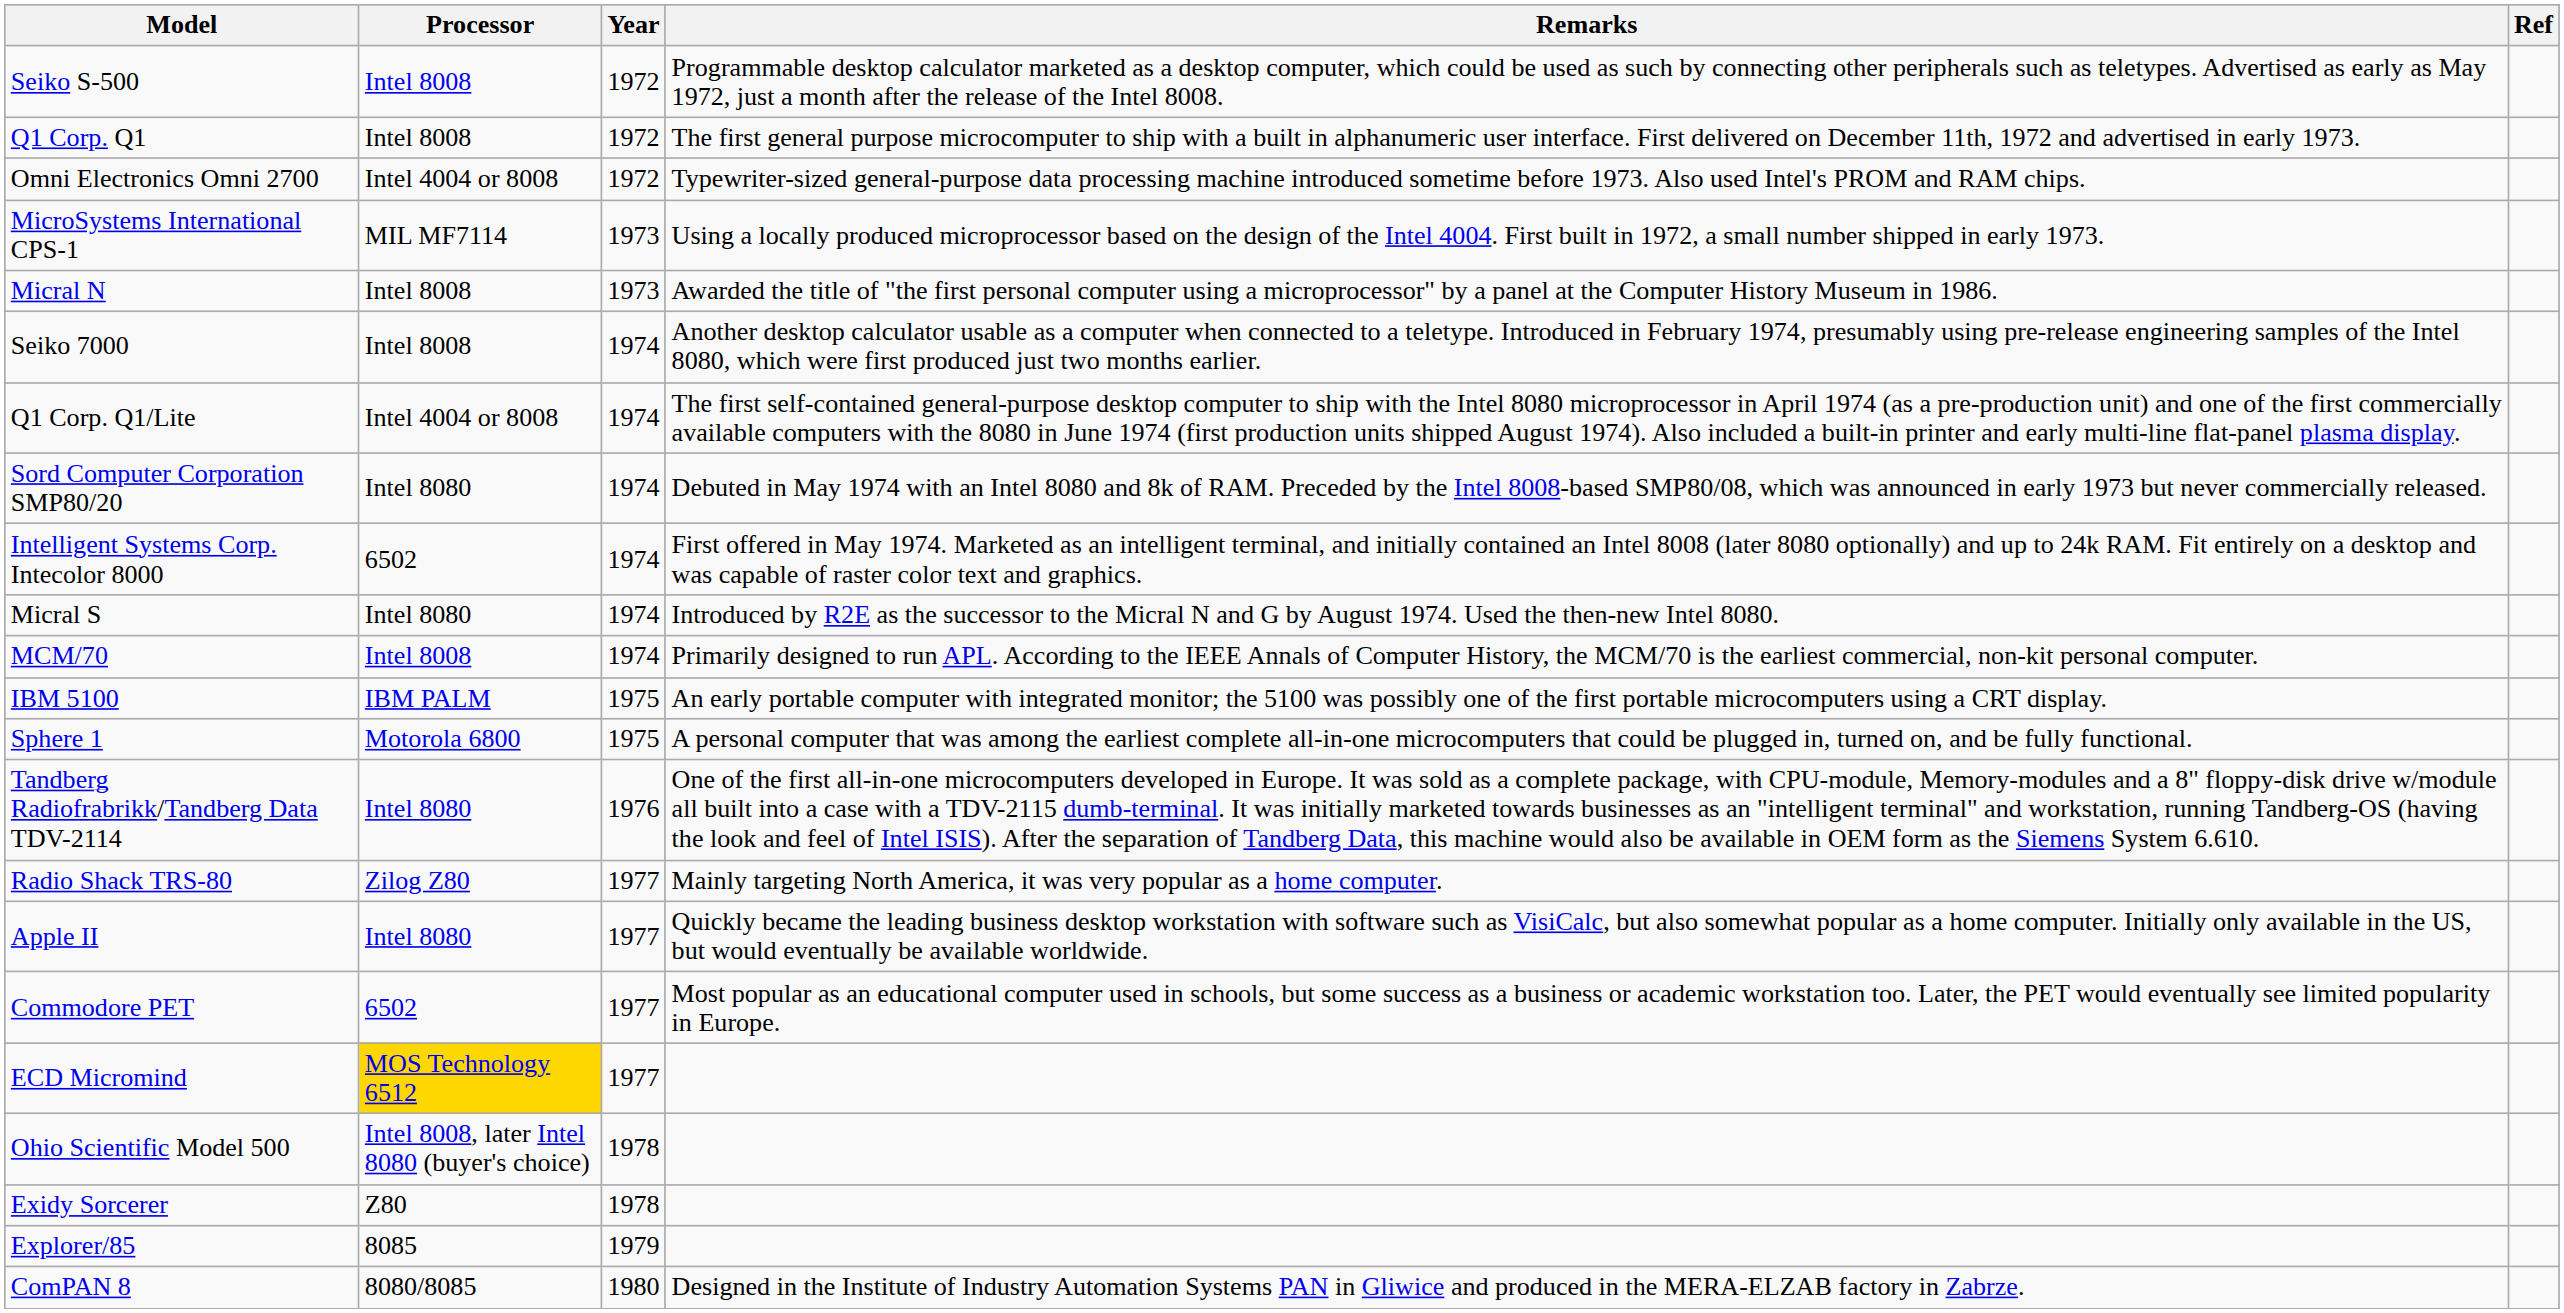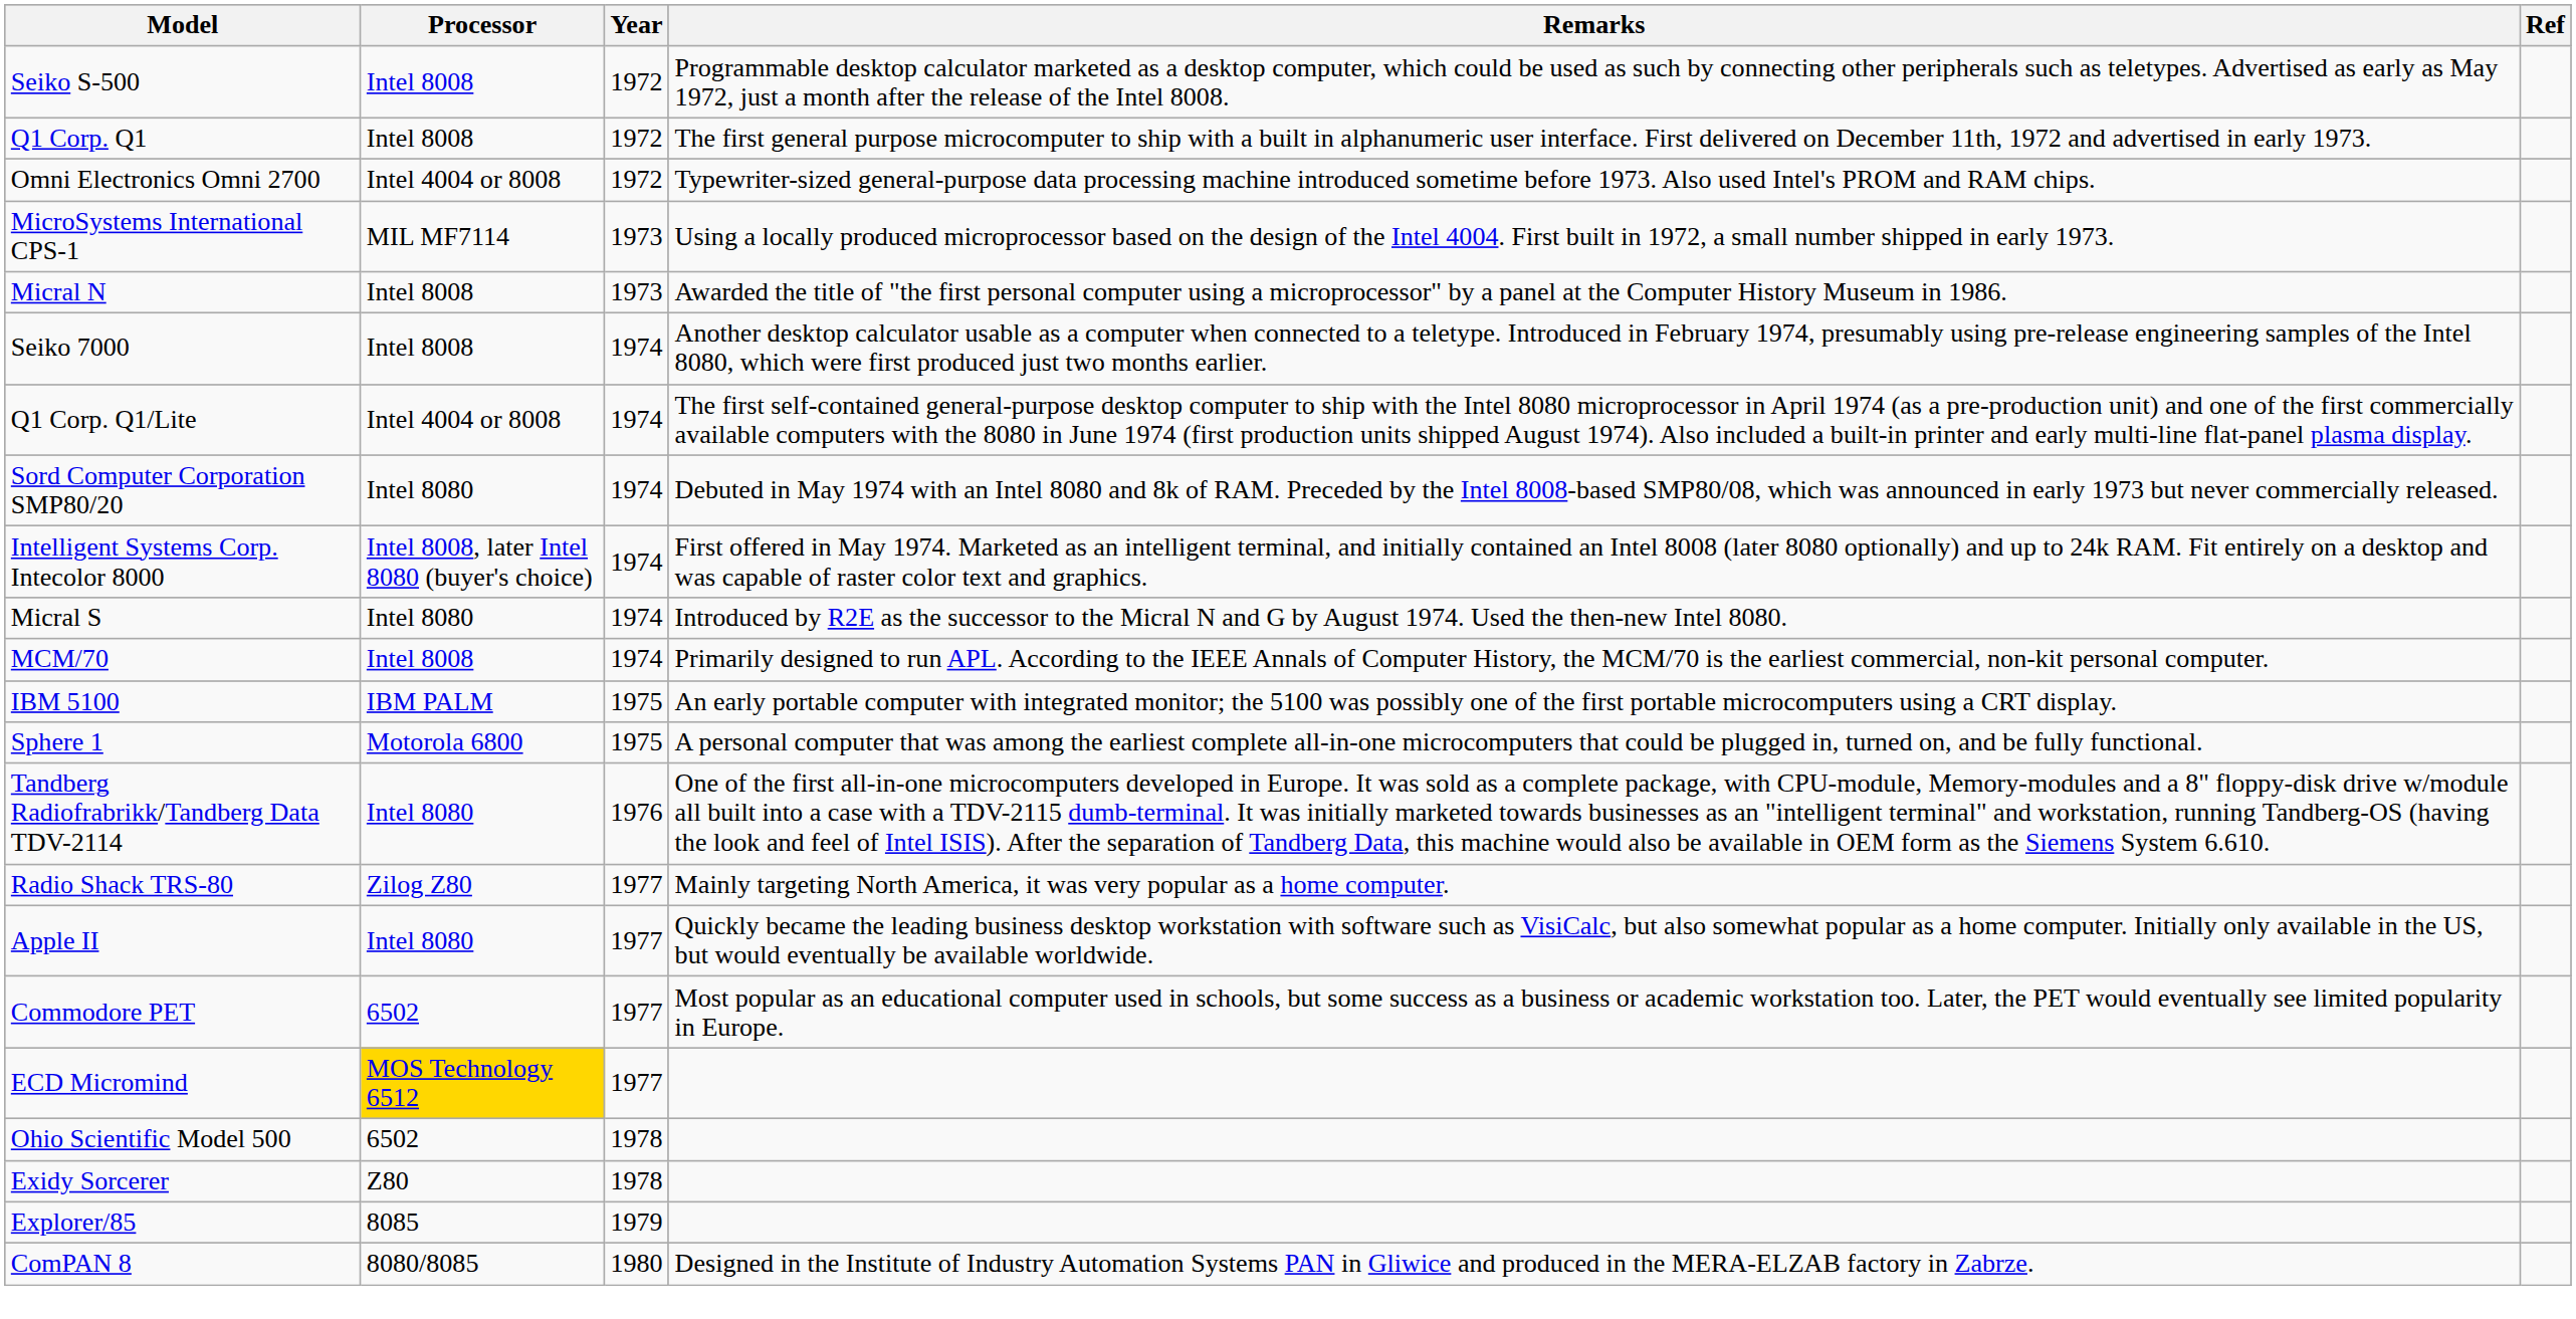 <table class="wikitable sortable">
 <tr>
 <th>Model</th>
 <th>Processor</th>
 <th>Year</th>
 <th class="unsortable">Remarks</th>
 <th class="unsortable">Ref</th>
 </tr>
 <tr>
 <td><a href='#'>Seiko</a> S-500</td>
 <td><a href='#'>Intel 8008</a></td>
 <td>1972</td>
 <td>Programmable desktop calculator marketed as a desktop computer, which could be used as such by connecting other peripherals such as teletypes. Advertised as early as May 1972, just a month after the release of the Intel 8008.</td>
 <td></td>
 </tr>
 <tr>
 <td><a href='#'>Q1 Corp.</a> Q1</td>
 <td>Intel 8008</td>
 <td>1972</td>
 <td>The first general purpose microcomputer to ship with a built in alphanumeric user interface. First delivered on December 11th, 1972 and advertised in early 1973.</td>
 <td></td>
 </tr>
 <tr>
 <td>Omni Electronics Omni 2700</td>
 <td>Intel 4004 or 8008</td>
 <td>1972</td>
 <td>Typewriter-sized general-purpose data processing machine introduced sometime before 1973. Also used Intel's PROM and RAM chips.</td>
 <td></td>
 </tr>
 <tr>
 <td><a href='#'>MicroSystems International</a> CPS-1</td>
 <td>MIL MF7114</td>
 <td>1973</td>
 <td>Using a locally produced microprocessor based on the design of the <a href='#'>Intel 4004</a>. First built in 1972, a small number shipped in early 1973.</td>
 <td> </td>
 </tr>
 <tr>
 <td><a href='#'>Micral N</a></td>
 <td>Intel 8008 </td>
 <td>1973</td>
 <td>Awarded the title of "the first personal computer using a microprocessor" by a panel at the Computer History Museum in 1986.</td>
 <td></td>
 </tr>
 <tr>
 <td>Seiko 7000</td>
 <td>Intel 8008</td>
 <td>1974</td>
 <td>Another desktop calculator usable as a computer when connected to a teletype. Introduced in February 1974, presumably using pre-release engineering samples of the Intel 8080, which were first produced just two months earlier.</td>
 <td></td>
 </tr>
 <tr>
 <td>Q1 Corp. Q1/Lite</td>
 <td>Intel 4004 or 8008</td>
 <td>1974</td>
 <td>The first self-contained general-purpose desktop computer to ship with the Intel 8080 microprocessor in April 1974 (as a pre-production unit) and one of the first commercially available computers with the 8080 in June 1974 (first production units shipped August 1974). Also included a built-in printer and early multi-line flat-panel <a href='#'>plasma display</a>.</td>
 <td></td>
 </tr>
 <tr>
 <td><a href='#'>Sord Computer Corporation</a> SMP80/20</td>
 <td>Intel 8080</td>
 <td>1974</td>
 <td>Debuted in May 1974 with an Intel 8080 and 8k of RAM. Preceded by the <a href='#'>Intel 8008</a>-based SMP80/08, which was announced in early 1973 but never commercially released.</td>
 <td></td>
 </tr>
 <tr>
 <td><a href='#'>Intelligent Systems Corp.</a> Intecolor 8000</td>
-<td>6502</td>
+<td><a href='#'>Intel 8008</a>, later <a href='#'>Intel 8080</a> (buyer's choice)</td>
 <td>1974</td>
 <td>First offered in May 1974. Marketed as an intelligent terminal, and initially contained an Intel 8008 (later 8080 optionally) and up to 24k RAM. Fit entirely on a desktop and was capable of raster color text and graphics.</td>
 <td></td>
 </tr>
 <tr>
 <td>Micral S</td>
 <td>Intel 8080</td>
 <td>1974</td>
 <td>Introduced by <a href='#'>R2E</a> as the successor to the Micral N and G by August 1974. Used the then-new Intel 8080.</td>
 <td></td>
 </tr>
 <tr>
 <td><a href='#'>MCM/70</a></td>
 <td><a href='#'>Intel 8008</a></td>
 <td>1974</td>
 <td>Primarily designed to run <a href='#'>APL</a>. According to the IEEE Annals of Computer History, the MCM/70 is the earliest commercial, non-kit personal computer.</td>
 <td></td>
 </tr>
 <tr>
 <td><a href='#'>IBM 5100</a></td>
 <td><a href='#'>IBM PALM</a></td>
 <td>1975</td>
 <td>An early portable computer with integrated monitor; the 5100 was possibly one of the first portable microcomputers using a CRT display.</td>
 <td></td>
 </tr>
 <tr>
 <td><a href='#'>Sphere 1</a></td>
 <td><a href='#'>Motorola 6800</a></td>
 <td>1975</td>
 <td>A personal computer that was among the earliest complete all-in-one microcomputers that could be plugged in, turned on, and be fully functional.</td>
 <td></td>
 </tr>
 <tr>
 <td><a href='#'>Tandberg Radiofrabrikk</a>/<a href='#'>Tandberg Data</a> TDV-2114</td>
 <td><a href='#'>Intel 8080</a></td>
 <td>1976</td>
 <td>One of the first all-in-one microcomputers developed in Europe. It was sold as a complete package, with CPU-module, Memory-modules and a 8" floppy-disk drive w/module all built into a case with a TDV-2115 <a href='#'>dumb-terminal</a>. It was initially marketed towards businesses as an "intelligent terminal" and workstation, running Tandberg-OS (having the look and feel of <a href='#'>Intel ISIS</a>). After the separation of <a href='#'>Tandberg Data</a>, this machine would also be available in OEM form as the <a href='#'>Siemens</a> System 6.610.</td>
 <td></td>
 </tr>
 <tr>
 <td><a href='#'>Radio Shack TRS-80</a></td>
 <td><a href='#'>Zilog Z80</a></td>
 <td>1977</td>
 <td>Mainly targeting North America, it was very popular as a <a href='#'>home computer</a>.</td>
 <td></td>
 </tr>
 <tr>
 <td><a href='#'>Apple II</a></td>
 <td><a href='#'>Intel 8080</a></td>
 <td>1977</td>
 <td>Quickly became the leading business desktop workstation with software such as <a href='#'>VisiCalc</a>, but also somewhat popular as a home computer. Initially only available in the US, but would eventually be available worldwide.</td>
 <td></td>
 </tr>
 <tr>
 <td><a href='#'>Commodore PET</a></td>
 <td><a href='#'>6502</a></td>
 <td>1977</td>
 <td>Most popular as an educational computer used in schools, but some success as a business or academic workstation too. Later, the PET would eventually see limited popularity in Europe.</td>
 <td></td>
 </tr>
 <tr>
 <td><a href='#'>ECD Micromind</a></td>
 <td style="background: gold;"><a href='#'>MOS Technology 6512</a></td>
 <td>1977</td>
 <td></td>
 <td></td>
 </tr>
 <tr>
 <td><a href='#'>Ohio Scientific</a> Model 500</td>
-<td><a href='#'>Intel 8008</a>, later <a href='#'>Intel 8080</a> (buyer's choice)</td>
+<td>6502</td>
 <td>1978</td>
 <td></td>
 <td></td>
 </tr>
 <tr>
 <td><a href='#'>Exidy Sorcerer</a></td>
 <td>Z80</td>
 <td>1978</td>
 <td></td>
 <td></td>
 </tr>
 <tr>
 <td><a href='#'>Explorer/85</a></td>
 <td>8085</td>
 <td>1979</td>
 <td></td>
 <td></td>
 </tr>
 <tr>
 <td><a href='#'>ComPAN 8</a></td>
 <td>8080/8085</td>
 <td>1980</td>
 <td>Designed in the Institute of Industry Automation Systems <a href='#'>PAN</a> in <a href='#'>Gliwice</a> and produced in the MERA-ELZAB factory in <a href='#'>Zabrze</a>.</td>
 <td></td>
 </tr>
 </table>
